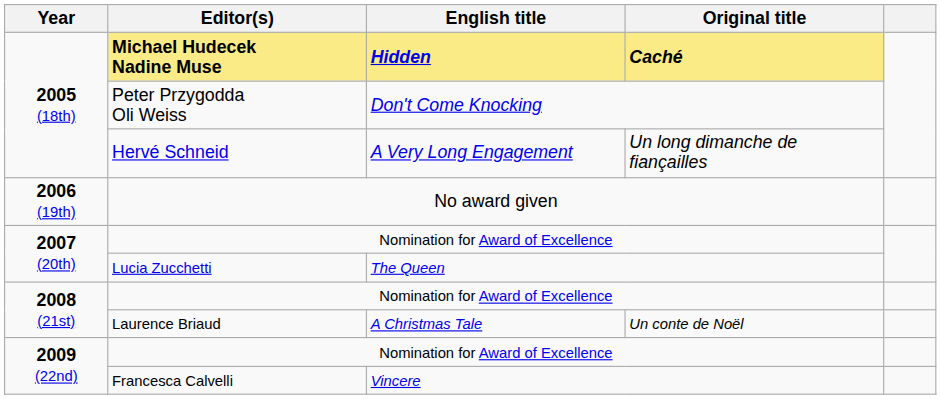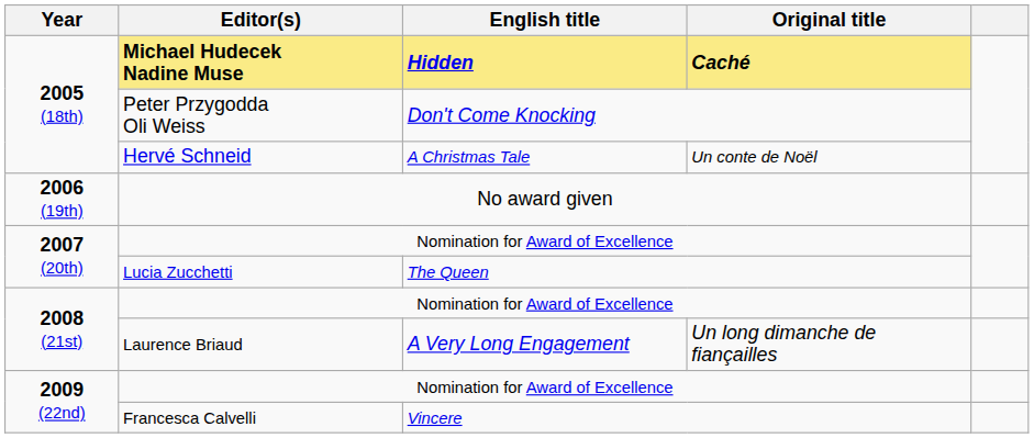 <table class="wikitable" width="95%" cellpadding="5">
 <tr>
 <th width="10%">Year</th>
 <th width="25%">Editor(s)</th>
 <th width="25%">English title</th>
 <th width="25%">Original title</th>
 <th width="5%"></th>
 </tr>
 <tr>
 <td rowspan="3" style="text-align:center;"><strong>2005</strong><br><small><a href='#'>(18th)</a></small></td>
 <td style="background:#FAEB86;"><strong>Michael Hudecek</strong><br> <strong>Nadine Muse</strong></td>
 <td style="background:#FAEB86;"><strong><em><a href='#'>Hidden</a></em></strong></td>
 <td style="background:#FAEB86;"><strong><em>Caché</em></strong></td>
 <td rowspan="3"></td>
 </tr>
 <tr>
 <td>Peter Przygodda<br> Oli Weiss</td>
 <td colspan="2"><em><a href='#'>Don't Come Knocking</a></em></td>
 </tr>
 <tr>
 <td><a href='#'>Hervé Schneid</a></td>
-<td><em><a href='#'>A Very Long Engagement</a></em></td>
-<td><em>Un long dimanche de fiançailles</em></td>
+<td><small><em><a href='#'>A Christmas Tale</a></em></small></td>
+<td><small><em>Un conte de Noël</em></small></td>
 </tr>
 <tr>
 <td style="text-align:center;"><strong>2006</strong><br><small><a href='#'>(19th)</a></small></td>
 <td colspan="3" style="text-align:center;">No award given</td>
 <td></td>
 </tr>
 <tr>
 <td style="text-align:center;" rowspan=2><strong>2007</strong><br><small><a href='#'>(20th)</a></small></td>
 <td colspan=3 style="text-align:center;"><small>Nomination for <a href='#'>Award of Excellence</a></small></td>
 <td rowspan="2"></td>
 </tr>
 <tr>
 <td><small> <a href='#'>Lucia Zucchetti</a></small></td>
 <td colspan="2"><small><em><a href='#'>The Queen</a></em></small></td>
 </tr>
 <tr>
 <td style="text-align:center;" rowspan=2><strong>2008</strong><br><small><a href='#'>(21st)</a></small></td>
 <td colspan=3 style="text-align:center;"><small>Nomination for <a href='#'>Award of Excellence</a></small></td>
 <td></td>
 </tr>
 <tr>
 <td><small> Laurence Briaud</small></td>
-<td><small><em><a href='#'>A Christmas Tale</a></em></small></td>
-<td><small><em>Un conte de Noël</em></small></td>
+<td><em><a href='#'>A Very Long Engagement</a></em></td>
+<td><em>Un long dimanche de fiançailles</em></td>
 <td></td>
 </tr>
 <tr>
 <td style="text-align:center;" rowspan=2><strong>2009</strong><br><small><a href='#'>(22nd)</a></small></td>
 <td colspan=3 style="text-align:center;"><small>Nomination for <a href='#'>Award of Excellence</a></small></td>
 <td></td>
 </tr>
 <tr>
 <td><small> Francesca Calvelli</small></td>
 <td colspan="2"><small><em><a href='#'>Vincere</a></em></small></td>
 <td></td>
 </tr>
 </table>
